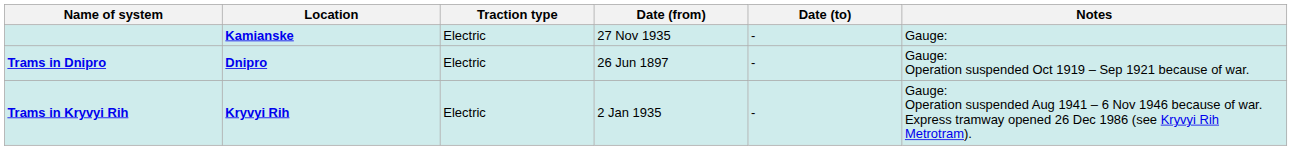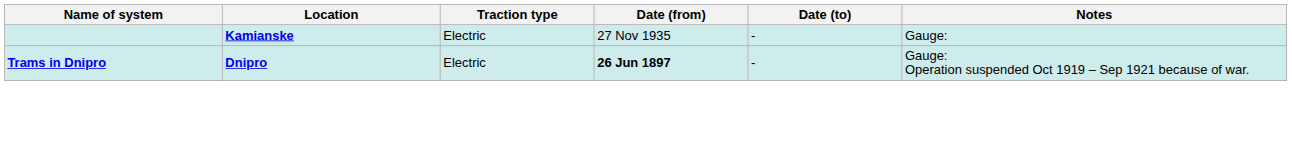 <table class="wikitable" style="width:100%;">
 <tr>
 <th style="width:17%;">Name of system</th>
 <th style="width:17%;">Location</th>
 <th style="width:12%;">Traction type</th>
 <th style="width:12%;">Date (from)</th>
 <th style="width:12%;">Date (to)</th>
 <th style="width:30%;">Notes</th>
 </tr>
 <tr style="background:#CFECEC">
 <td><strong></strong></td>
 <td><strong><a href='#'>Kamianske</a></strong></td>
 <td>Electric</td>
 <td>27 Nov 1935</td>
 <td>-</td>
 <td>Gauge: </td>
 </tr>
 <tr style="background:#CFECEC">
 <td><strong><a href='#'>Trams in Dnipro</a></strong></td>
 <td><strong><a href='#'>Dnipro</a></strong></td>
 <td>Electric</td>
-<td>26 Jun 1897</td>
+<td><strong>26 Jun 1897</strong></td>
 <td>-</td>
 <td>Gauge: <br>Operation suspended Oct 1919 – Sep 1921 because of war.</td>
 </tr>
-<tr style="background:#CFECEC">
-<td><strong><a href='#'>Trams in Kryvyi Rih</a></strong></td>
-<td><strong><a href='#'>Kryvyi Rih</a></strong></td>
-<td>Electric</td>
-<td>2 Jan 1935</td>
-<td>-</td>
-<td>Gauge: <br>Operation suspended Aug 1941 – 6 Nov 1946 because of war. Express tramway opened 26 Dec 1986 (see <a href='#'>Kryvyi Rih Metrotram</a>).</td>
-</tr>
 </table>
